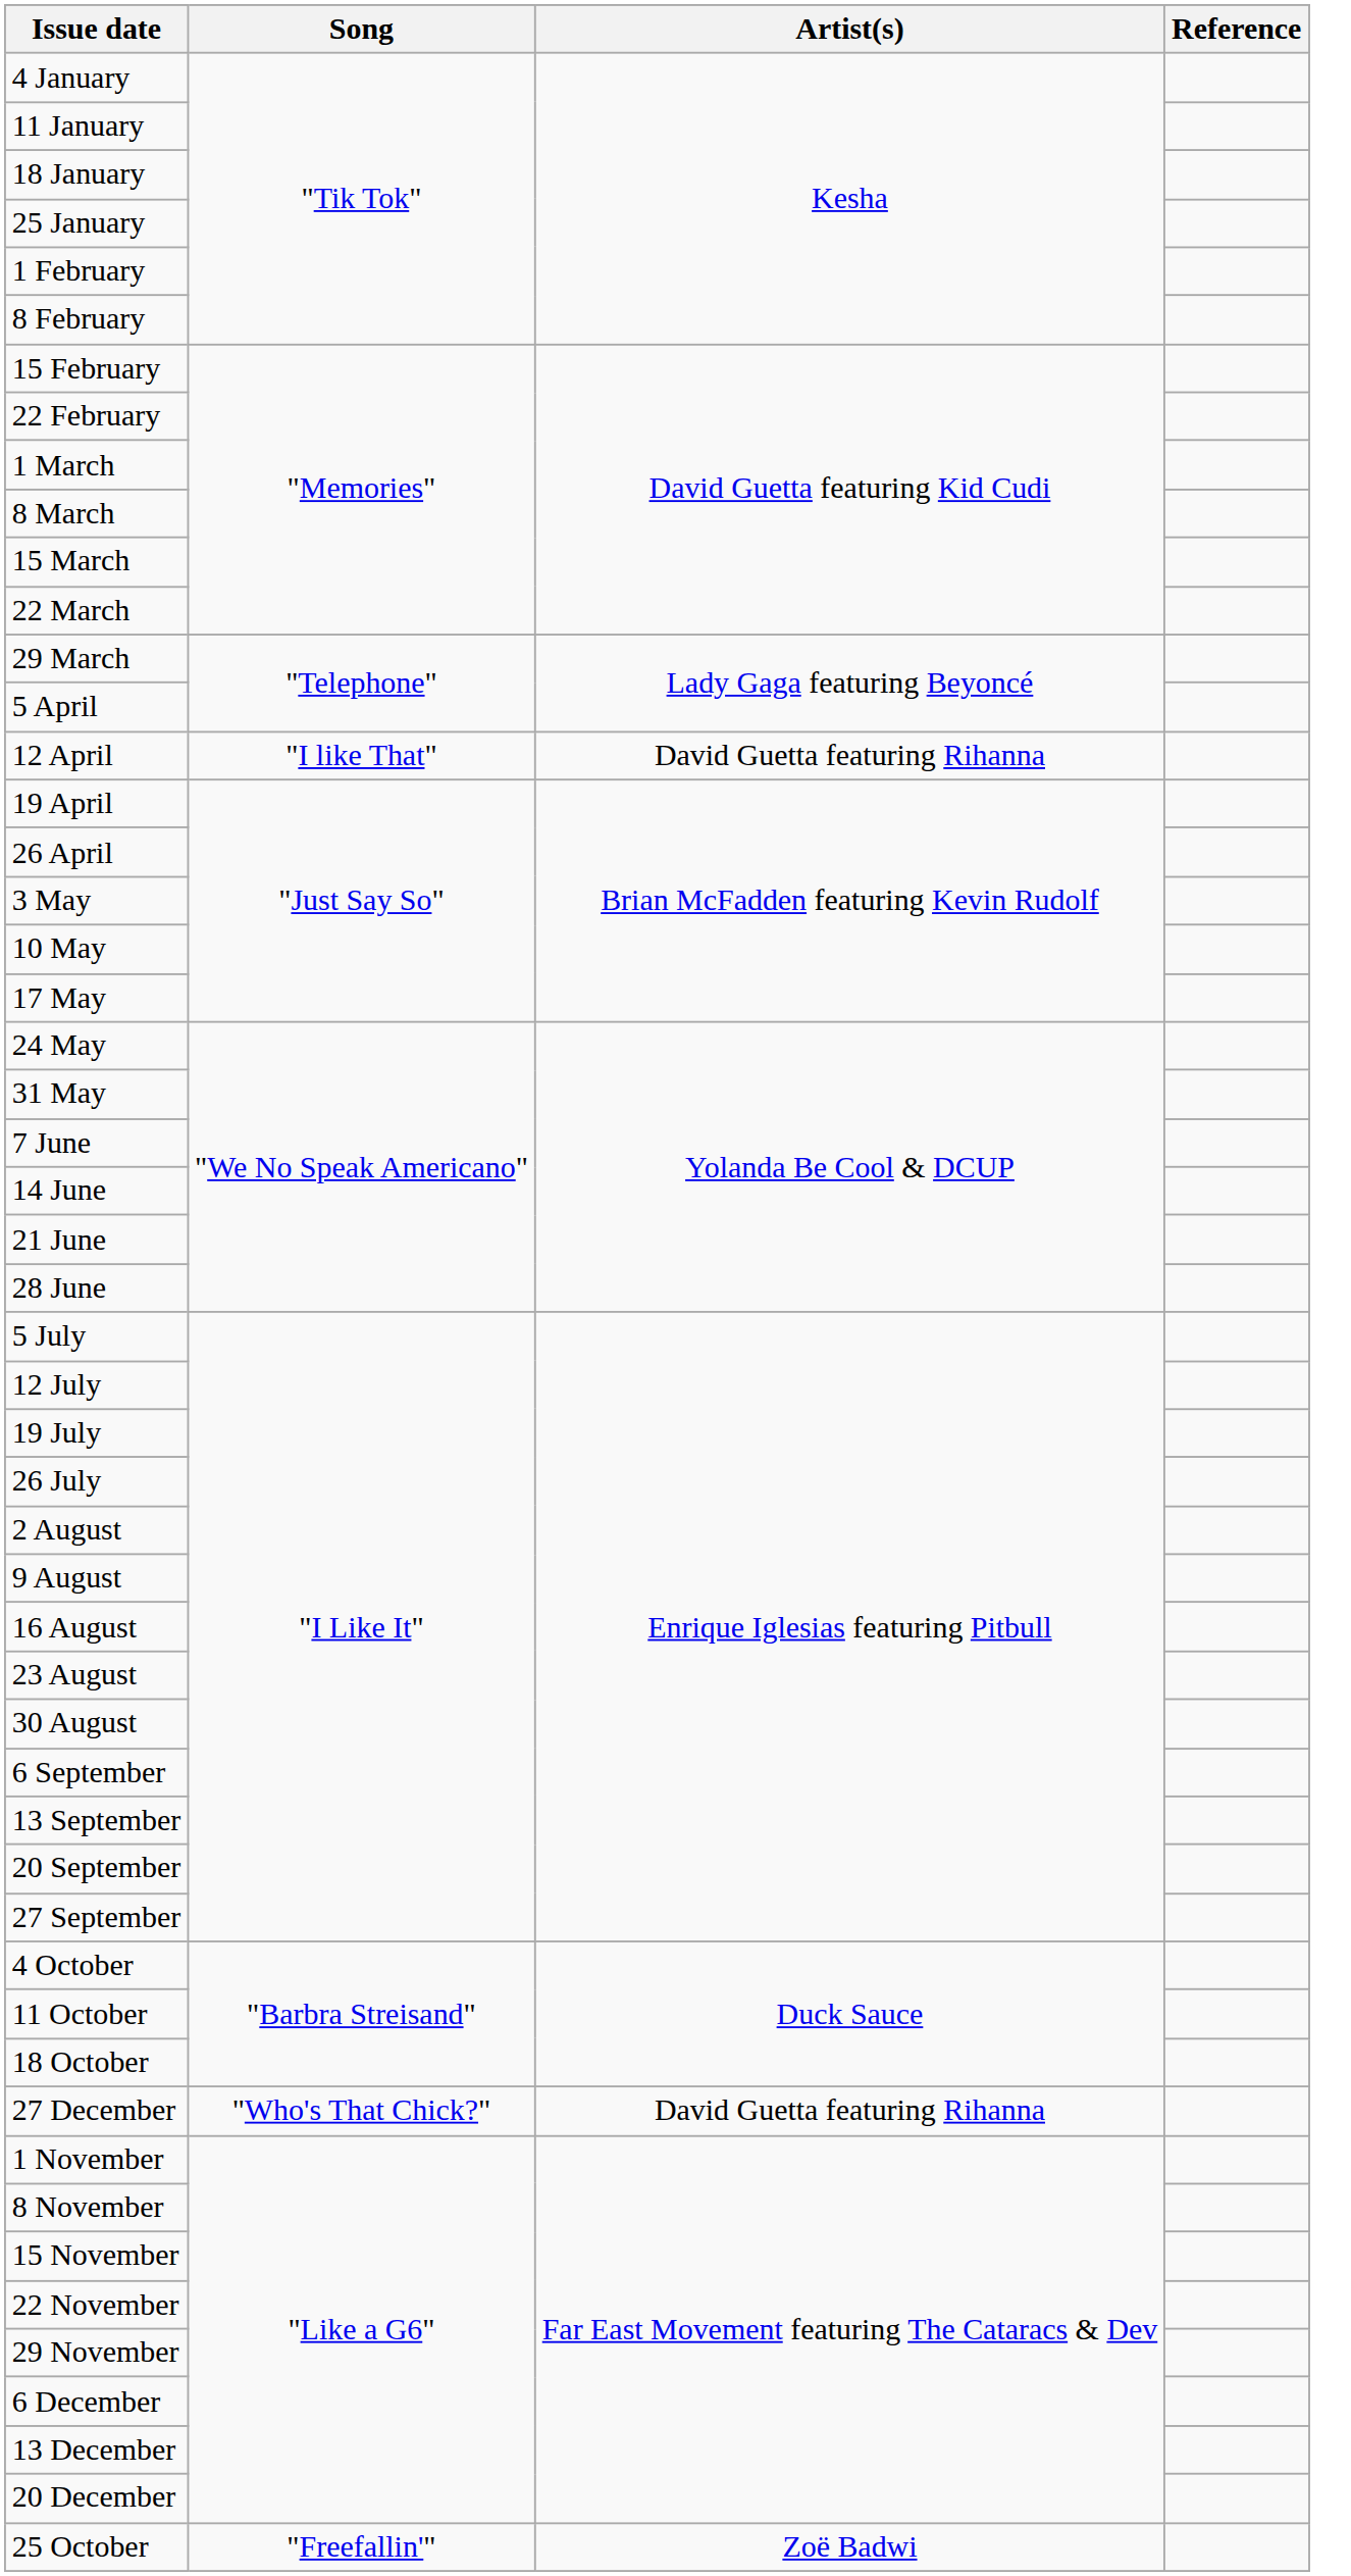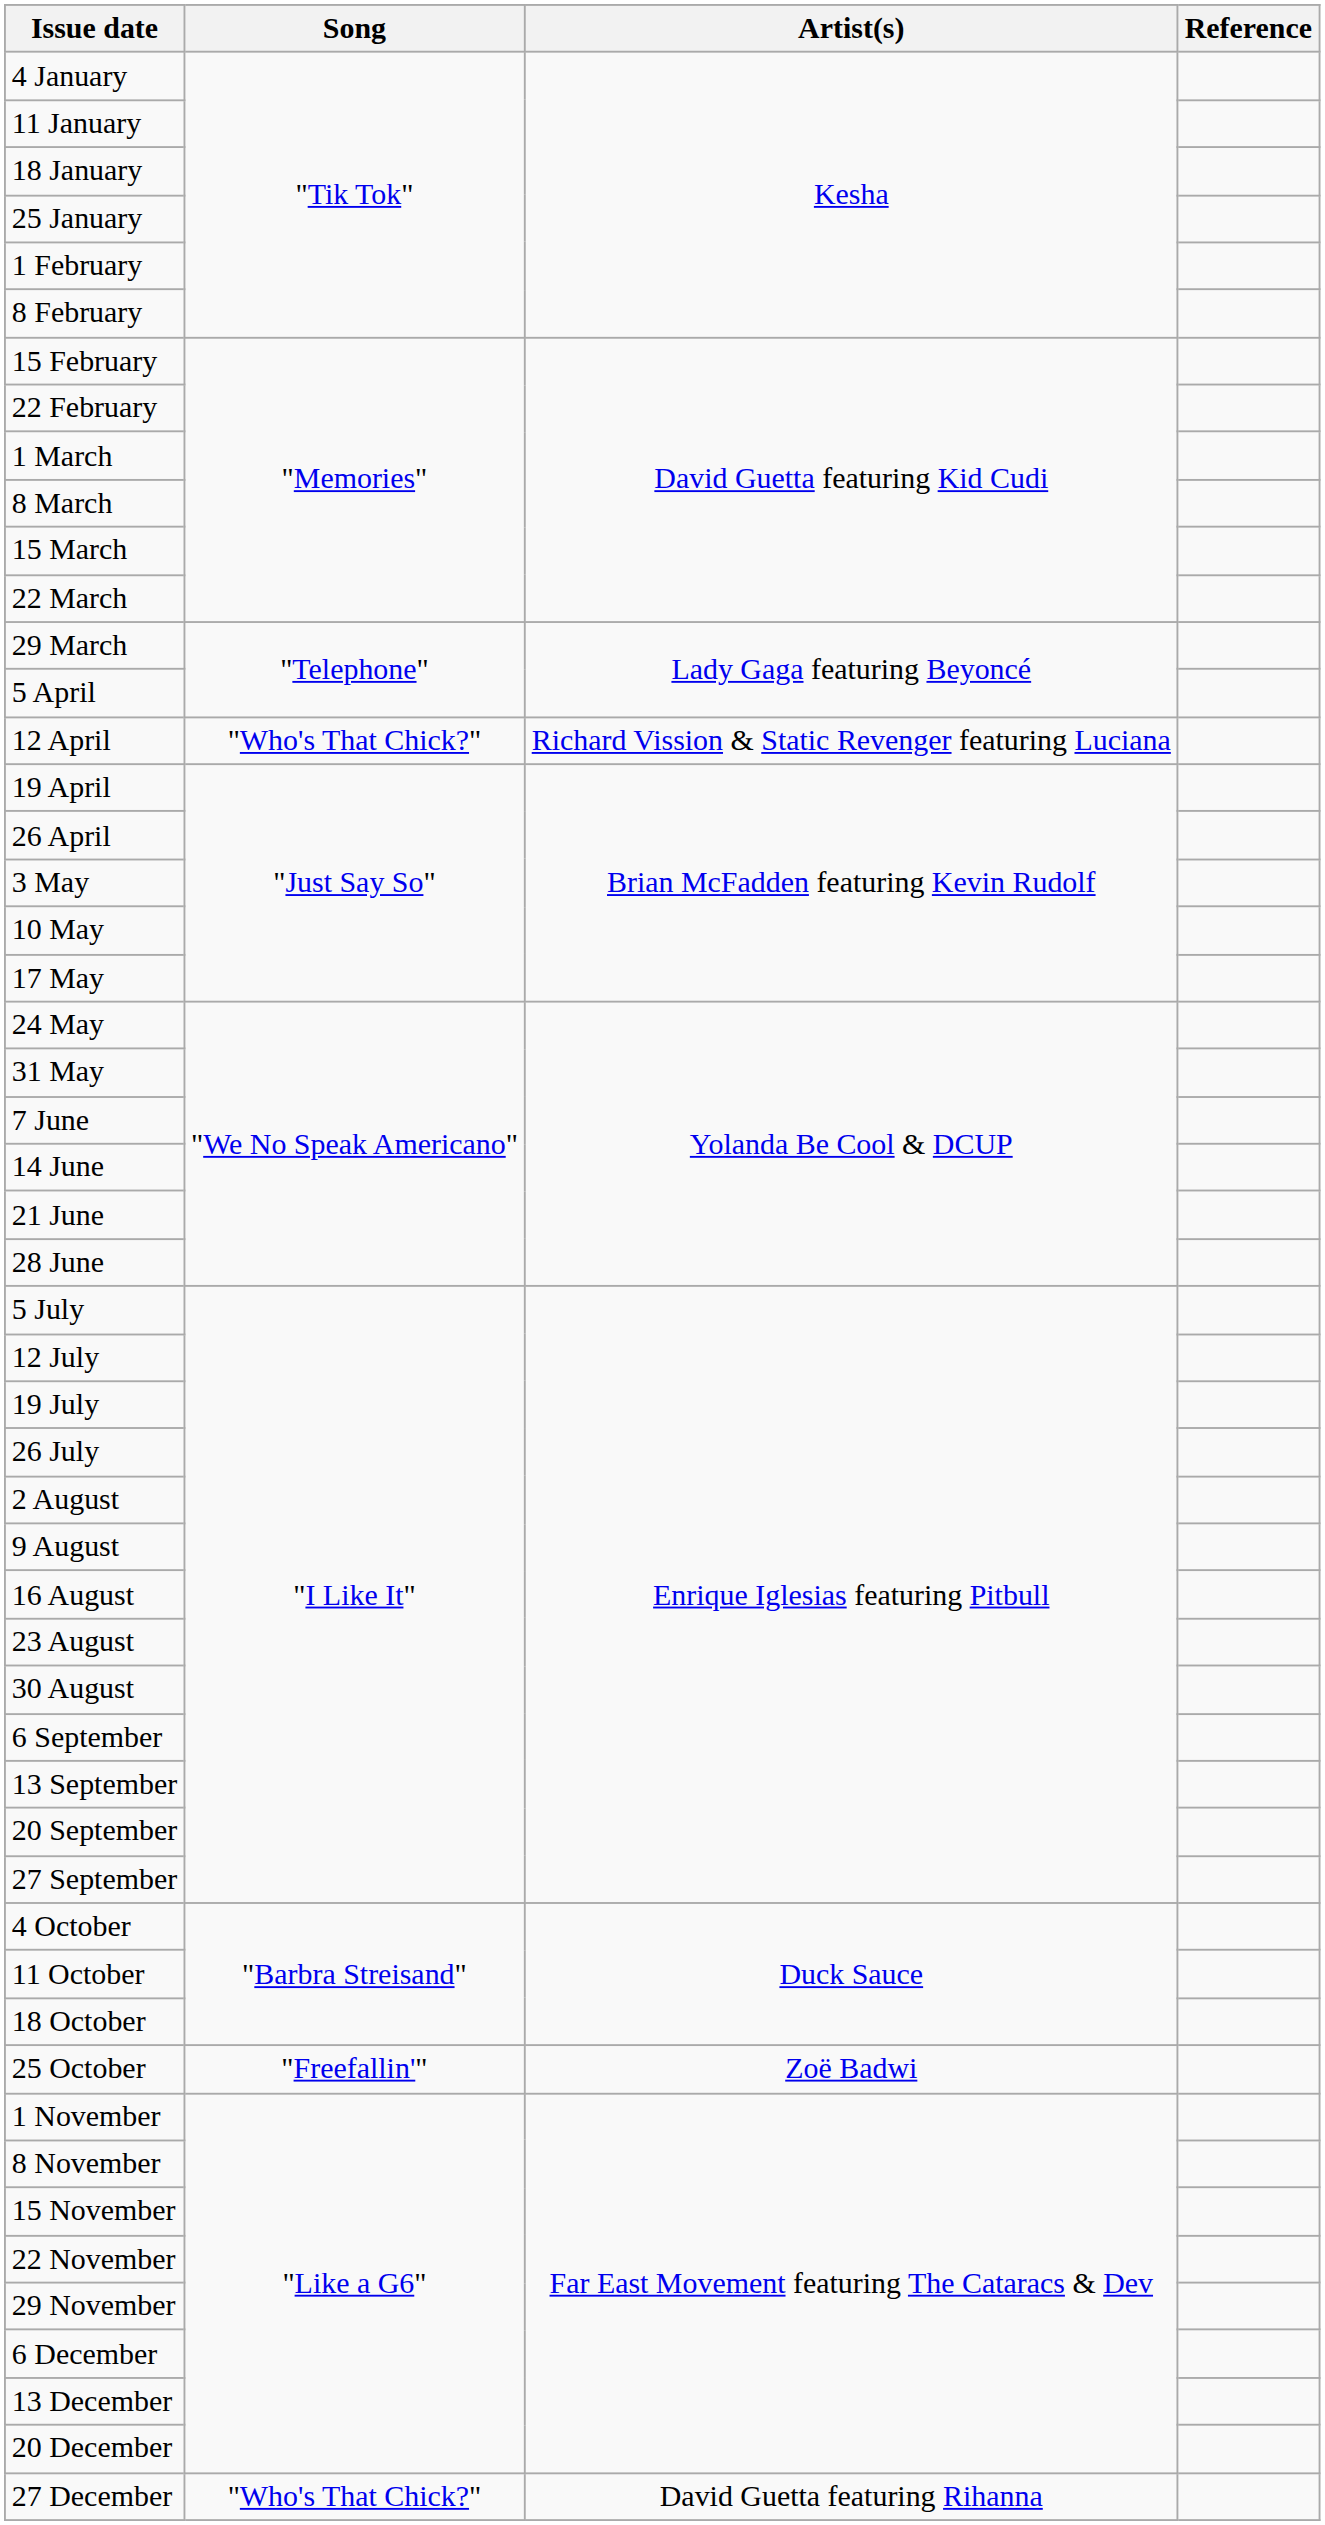 <table class="wikitable">
 <tr>
 <th>Issue date</th>
 <th>Song</th>
 <th>Artist(s)</th>
 <th>Reference</th>
 </tr>
 <tr>
 <td align="left">4 January</td>
 <td align="center" rowspan="6">"<a href='#'>Tik Tok</a>"</td>
 <td align="center" rowspan="6"><a href='#'>Kesha</a></td>
 <td align="center"></td>
 </tr>
 <tr>
 <td align="left">11 January</td>
 <td align="center"></td>
 </tr>
 <tr>
 <td align="left">18 January</td>
 <td align="center"></td>
 </tr>
 <tr>
 <td align="left">25 January</td>
 <td align="center"></td>
 </tr>
 <tr>
 <td align="left">1 February</td>
 <td align="center"></td>
 </tr>
 <tr>
 <td align="left">8 February</td>
 <td align="center"></td>
 </tr>
 <tr>
 <td align="left">15 February</td>
 <td align="center" rowspan="6">"<a href='#'>Memories</a>"</td>
 <td align="center" rowspan="6"><a href='#'>David Guetta</a> featuring <a href='#'>Kid Cudi</a></td>
 <td align="center"></td>
 </tr>
 <tr>
 <td align="left">22 February</td>
 <td align="center"></td>
 </tr>
 <tr>
 <td align="left">1 March</td>
 <td align="center"></td>
 </tr>
 <tr>
 <td align="left">8 March</td>
 <td align="center"></td>
 </tr>
 <tr>
 <td align="left">15 March</td>
 <td align="center"></td>
 </tr>
 <tr>
 <td align="left">22 March</td>
 <td align="center"></td>
 </tr>
 <tr>
 <td align="left">29 March</td>
 <td align="center" rowspan="2">"<a href='#'>Telephone</a>"</td>
 <td align="center" rowspan="2"><a href='#'>Lady Gaga</a> featuring <a href='#'>Beyoncé</a></td>
 <td align="center"></td>
 </tr>
 <tr>
 <td align="left">5 April</td>
 <td align="center"></td>
 </tr>
 <tr>
 <td align="left">12 April</td>
-<td align="center">"<a href='#'>I like That</a>"</td>
-<td align="center">David Guetta featuring <a href='#'>Rihanna</a></td>
+<td align="center">"<a href='#'>Who's That Chick?</a>"</td>
+<td align="center"><a href='#'>Richard Vission</a> & <a href='#'>Static Revenger</a> featuring <a href='#'>Luciana</a></td>
 <td align="center"></td>
 </tr>
 <tr>
 <td align="left">19 April</td>
 <td align="center" rowspan="5">"<a href='#'>Just Say So</a>"</td>
 <td align="center" rowspan="5"><a href='#'>Brian McFadden</a> featuring <a href='#'>Kevin Rudolf</a></td>
 <td align="center"></td>
 </tr>
 <tr>
 <td align="left">26 April</td>
 <td align="center"></td>
 </tr>
 <tr>
 <td align="left">3 May</td>
 <td align="center"></td>
 </tr>
 <tr>
 <td align="left">10 May</td>
 <td align="center"></td>
 </tr>
 <tr>
 <td align="left">17 May</td>
 <td align="center"></td>
 </tr>
 <tr>
 <td align="left">24 May</td>
 <td align="center" rowspan="6">"<a href='#'>We No Speak Americano</a>"</td>
 <td align="center" rowspan="6"><a href='#'>Yolanda Be Cool</a> & <a href='#'>DCUP</a></td>
 <td align="center"></td>
 </tr>
 <tr>
 <td align="left">31 May</td>
 <td align="center"></td>
 </tr>
 <tr>
 <td align="left">7 June</td>
 <td align="center"></td>
 </tr>
 <tr>
 <td align="left">14 June</td>
 <td align="center"></td>
 </tr>
 <tr>
 <td align="left">21 June</td>
 <td align="center"></td>
 </tr>
 <tr>
 <td align="left">28 June</td>
 <td align="center"></td>
 </tr>
 <tr>
 <td align="left">5 July</td>
 <td align="center" rowspan="13">"<a href='#'>I Like It</a>"</td>
 <td align="center" rowspan="13"><a href='#'>Enrique Iglesias</a> featuring <a href='#'>Pitbull</a></td>
 <td align="center"></td>
 </tr>
 <tr>
 <td align="left">12 July</td>
 <td align="center"></td>
 </tr>
 <tr>
 <td align="left">19 July</td>
 <td align="center"></td>
 </tr>
 <tr>
 <td align="left">26 July</td>
 <td align="center"></td>
 </tr>
 <tr>
 <td align="left">2 August</td>
 <td align="center"></td>
 </tr>
 <tr>
 <td align="left">9 August</td>
 <td align="center"></td>
 </tr>
 <tr>
 <td align="left">16 August</td>
 <td align="center"></td>
 </tr>
 <tr>
 <td align="left">23 August</td>
 <td align="center"></td>
 </tr>
 <tr>
 <td align="left">30 August</td>
 <td align="center"></td>
 </tr>
 <tr>
 <td align="left">6 September</td>
 <td align="center"></td>
 </tr>
 <tr>
 <td align="left">13 September</td>
 <td align="center"></td>
 </tr>
 <tr>
 <td align="left">20 September</td>
 <td align="center"></td>
 </tr>
 <tr>
 <td align="left">27 September</td>
 <td align="center"></td>
 </tr>
 <tr>
 <td align="left">4 October</td>
 <td align="center" rowspan="3">"<a href='#'>Barbra Streisand</a>"</td>
 <td align="center" rowspan="3"><a href='#'>Duck Sauce</a></td>
 <td align="center"></td>
 </tr>
 <tr>
 <td align="left">11 October</td>
 <td align="center"></td>
 </tr>
 <tr>
 <td align="left">18 October</td>
 <td align="center"></td>
 </tr>
 <tr>
-<td align="left">27 December</td>
-<td align="center">"<a href='#'>Who's That Chick?</a>"</td>
-<td align="center">David Guetta featuring <a href='#'>Rihanna</a></td>
+<td align="left">25 October</td>
+<td align="center">"<a href='#'>Freefallin'</a>"</td>
+<td align="center"><a href='#'>Zoë Badwi</a></td>
 <td align="center"></td>
 </tr>
 <tr>
 <td align="left">1 November</td>
 <td align="center" rowspan="8">"<a href='#'>Like a G6</a>"</td>
 <td align="center" rowspan="8"><a href='#'>Far East Movement</a> featuring <a href='#'>The Cataracs</a> & <a href='#'>Dev</a></td>
 <td align="center"></td>
 </tr>
 <tr>
 <td align="left">8 November</td>
 <td align="center"></td>
 </tr>
 <tr>
 <td align="left">15 November</td>
 <td align="center"></td>
 </tr>
 <tr>
 <td align="left">22 November</td>
 <td align="center"></td>
 </tr>
 <tr>
 <td align="left">29 November</td>
 <td align="center"></td>
 </tr>
 <tr>
 <td align="left">6 December</td>
 <td align="center"></td>
 </tr>
 <tr>
 <td align="left">13 December</td>
 <td align="center"></td>
 </tr>
 <tr>
 <td align="left">20 December</td>
 <td align="center"></td>
 </tr>
 <tr>
-<td align="left">25 October</td>
-<td align="center">"<a href='#'>Freefallin'</a>"</td>
-<td align="center"><a href='#'>Zoë Badwi</a></td>
+<td align="left">27 December</td>
+<td align="center">"<a href='#'>Who's That Chick?</a>"</td>
+<td align="center">David Guetta featuring <a href='#'>Rihanna</a></td>
 <td align="center"></td>
 </tr>
 </table>
